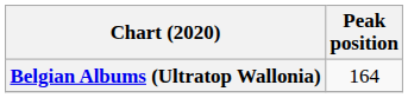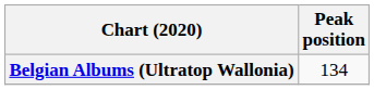 <table class="wikitable plainrowheaders">
 <tr>
 <th>Chart (2020)</th>
 <th>Peak<br>position</th>
 </tr>
 <tr>
 <th scope="row"><a href='#'>Belgian Albums</a> (Ultratop Wallonia)</th>
-<td align="center">164</td>
+<td align="center">134</td>
 </tr>
 <tr>
 </tr>
 </table>
